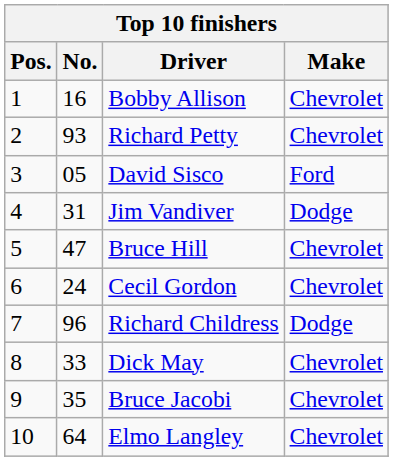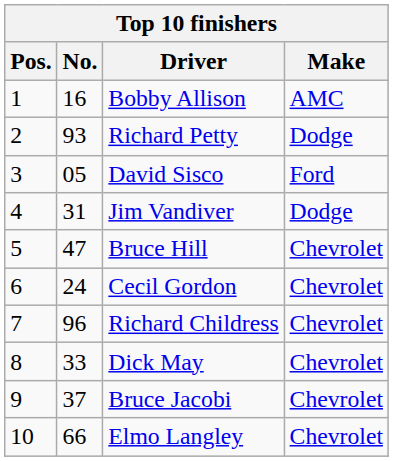 <table class="wikitable">
 <tr>
 <th colspan="4">Top 10 finishers</th>
 </tr>
 <tr>
 <th>Pos.</th>
 <th>No.</th>
 <th>Driver</th>
 <th>Make</th>
 </tr>
 <tr>
 <td>1</td>
 <td>16</td>
 <td><a href='#'>Bobby Allison</a></td>
-<td><a href='#'>Chevrolet</a></td>
+<td><a href='#'>AMC</a></td>
 </tr>
 <tr>
 <td>2</td>
 <td>93</td>
 <td><a href='#'>Richard Petty</a></td>
-<td><a href='#'>Chevrolet</a></td>
+<td><a href='#'>Dodge</a></td>
 </tr>
 <tr>
 <td>3</td>
 <td>05</td>
 <td><a href='#'>David Sisco</a></td>
 <td><a href='#'>Ford</a></td>
 </tr>
 <tr>
 <td>4</td>
 <td>31</td>
 <td><a href='#'>Jim Vandiver</a></td>
 <td><a href='#'>Dodge</a></td>
 </tr>
 <tr>
 <td>5</td>
 <td>47</td>
 <td><a href='#'>Bruce Hill</a></td>
 <td><a href='#'>Chevrolet</a></td>
 </tr>
 <tr>
 <td>6</td>
 <td>24</td>
 <td><a href='#'>Cecil Gordon</a></td>
 <td><a href='#'>Chevrolet</a></td>
 </tr>
 <tr>
 <td>7</td>
 <td>96</td>
 <td><a href='#'>Richard Childress</a></td>
-<td><a href='#'>Dodge</a></td>
+<td><a href='#'>Chevrolet</a></td>
 </tr>
 <tr>
 <td>8</td>
 <td>33</td>
 <td><a href='#'>Dick May</a></td>
 <td><a href='#'>Chevrolet</a></td>
 </tr>
 <tr>
 <td>9</td>
-<td>35</td>
+<td>37</td>
 <td><a href='#'>Bruce Jacobi</a></td>
 <td><a href='#'>Chevrolet</a></td>
 </tr>
 <tr>
 <td>10</td>
-<td>64</td>
+<td>66</td>
 <td><a href='#'>Elmo Langley</a></td>
 <td><a href='#'>Chevrolet</a></td>
 </tr>
 </table>
